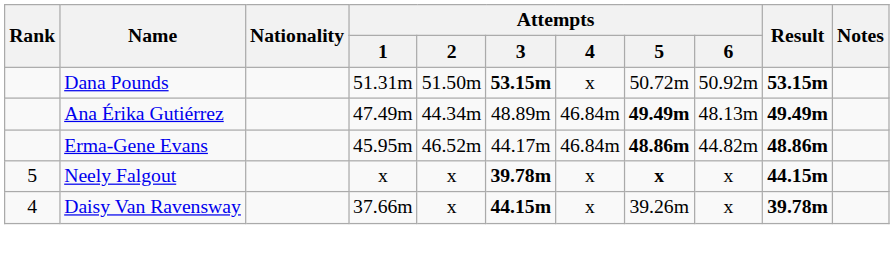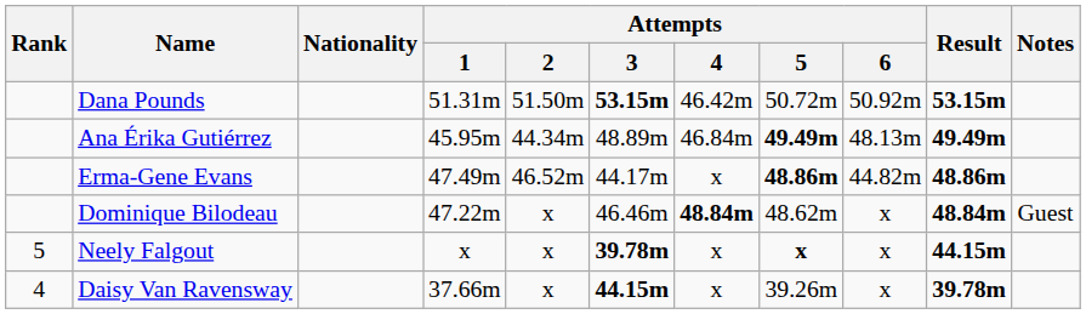 <table class="wikitable sortable" style="text-align:center">
 <tr>
 <th rowspan=2>Rank</th>
 <th rowspan=2>Name</th>
 <th rowspan=2>Nationality</th>
 <th colspan=6>Attempts</th>
 <th rowspan=2>Result</th>
 <th rowspan=2>Notes</th>
 </tr>
 <tr>
 <th>1</th>
 <th>2</th>
 <th>3</th>
 <th>4</th>
 <th>5</th>
 <th>6</th>
 </tr>
 <tr>
 <td align=center></td>
 <td align=left><a href='#'>Dana Pounds</a></td>
 <td align=left></td>
 <td>51.31m</td>
 <td>51.50m</td>
 <td><strong>53.15m</strong></td>
-<td>x</td>
+<td>46.42m</td>
 <td>50.72m</td>
 <td>50.92m</td>
 <td><strong>53.15m</strong></td>
 <td></td>
 </tr>
 <tr>
 <td align=center></td>
 <td align=left><a href='#'>Ana Érika Gutiérrez</a></td>
 <td align=left></td>
-<td>47.49m</td>
+<td>45.95m</td>
 <td>44.34m</td>
 <td>48.89m</td>
 <td>46.84m</td>
 <td><strong>49.49m</strong></td>
 <td>48.13m</td>
 <td><strong>49.49m</strong></td>
 <td></td>
 </tr>
 <tr>
 <td align=center></td>
 <td align=left><a href='#'>Erma-Gene Evans</a></td>
 <td align=left></td>
-<td>45.95m</td>
+<td>47.49m</td>
 <td>46.52m</td>
 <td>44.17m</td>
-<td>46.84m</td>
+<td>x</td>
 <td><strong>48.86m</strong></td>
 <td>44.82m</td>
 <td><strong>48.86m</strong></td>
 <td></td>
+</tr>
+<tr>
+<td align=center></td>
+<td align=left><a href='#'>Dominique Bilodeau</a></td>
+<td align=left></td>
+<td>47.22m</td>
+<td>x</td>
+<td>46.46m</td>
+<td><strong>48.84m</strong></td>
+<td>48.62m</td>
+<td>x</td>
+<td><strong>48.84m </strong></td>
+<td>Guest</td>
 </tr>
 <tr>
 <td align=center>5</td>
 <td align=left><a href='#'>Neely Falgout</a></td>
 <td align=left></td>
 <td>x</td>
 <td>x</td>
 <td><strong>39.78m</strong></td>
 <td>x</td>
 <td><strong>x</strong></td>
 <td>x</td>
 <td><strong>44.15m</strong></td>
 <td></td>
 </tr>
 <tr>
 <td align=center>4</td>
 <td align=left><a href='#'>Daisy Van Ravensway</a></td>
 <td align=left></td>
 <td>37.66m</td>
 <td>x</td>
 <td><strong>44.15m</strong></td>
 <td>x</td>
 <td>39.26m</td>
 <td>x</td>
 <td><strong>39.78m</strong></td>
 <td></td>
 </tr>
 </table>
